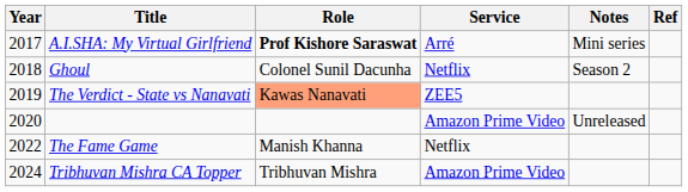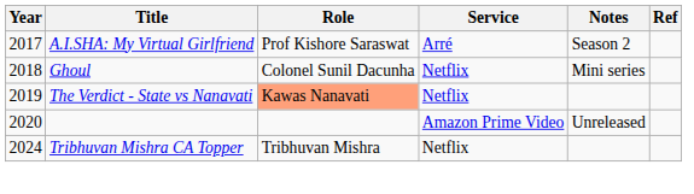 <table class="wikitable sortable">
 <tr>
 <th>Year</th>
 <th>Title</th>
 <th>Role</th>
 <th>Service</th>
 <th>Notes</th>
 <th>Ref</th>
 </tr>
 <tr>
 <td>2017</td>
 <td><a href='#'><em>A.I.SHA: My Virtual Girlfriend</em></a></td>
-<td><strong>Prof Kishore Saraswat</strong></td>
+<td>Prof Kishore Saraswat</td>
 <td><a href='#'>Arré</a></td>
-<td>Mini series</td>
+<td>Season 2</td>
 <td></td>
 </tr>
 <tr>
 <td>2018</td>
 <td><em><a href='#'>Ghoul</a></em></td>
 <td>Colonel Sunil Dacunha</td>
 <td><a href='#'>Netflix</a></td>
-<td>Season 2</td>
+<td>Mini series</td>
 <td></td>
 </tr>
 <tr>
 <td>2019</td>
 <td><em><a href='#'>The Verdict - State vs Nanavati</a></em></td>
 <td style="background: lightsalmon;">Kawas Nanavati</td>
-<td><a href='#'>ZEE5</a></td>
+<td><a href='#'>Netflix</a></td>
 <td></td>
 <td></td>
 </tr>
 <tr>
 <td>2020</td>
 <td></td>
 <td></td>
 <td><a href='#'>Amazon Prime Video</a></td>
 <td>Unreleased</td>
 <td></td>
 </tr>
 <tr>
-<td>2022</td>
-<td><em><a href='#'>The Fame Game</a></em></td>
-<td>Manish Khanna</td>
+<td>2024</td>
+<td><em><a href='#'>Tribhuvan Mishra CA Topper</a></em></td>
+<td>Tribhuvan Mishra</td>
 <td>Netflix</td>
 <td></td>
 <td></td>
 </tr>
-<tr>
-<td>2024</td>
-<td><em><a href='#'>Tribhuvan Mishra CA Topper</a></em></td>
-<td>Tribhuvan Mishra</td>
-<td><a href='#'>Amazon Prime Video</a></td>
-<td></td>
-<td></td>
-</tr>
 </table>
